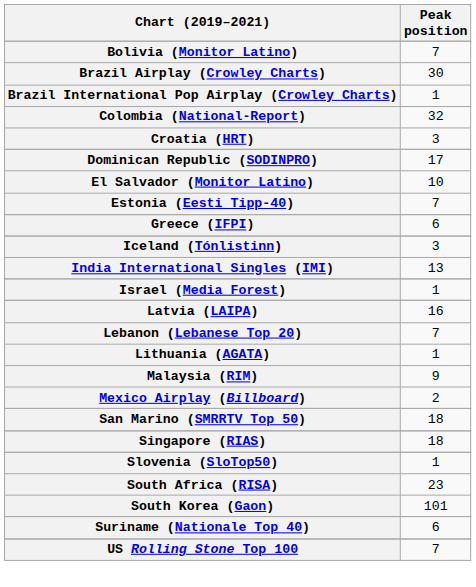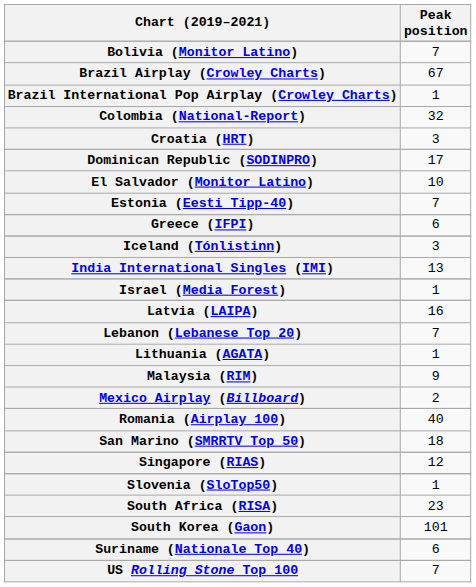 <table class="wikitable sortable plainrowheaders" style="text-align:center">
 <tr>
 <th scope="col">Chart (2019–2021)</th>
 <th scope="col">Peak<br>position</th>
 </tr>
 <tr>
 </tr>
 <tr>
 </tr>
 <tr>
 </tr>
 <tr>
 </tr>
 <tr>
 </tr>
 <tr>
 <th scope="row">Bolivia (<a href='#'>Monitor Latino</a>)</th>
 <td>7</td>
 </tr>
 <tr>
 <th scope="row">Brazil Airplay (<a href='#'>Crowley Charts</a>)</th>
-<td>30</td>
+<td>67</td>
 </tr>
 <tr>
 <th scope="row">Brazil International Pop Airplay (<a href='#'>Crowley Charts</a>)</th>
 <td>1</td>
 </tr>
 <tr>
 </tr>
 <tr>
 </tr>
 <tr>
 </tr>
 <tr>
 </tr>
 <tr>
 </tr>
 <tr>
 <th scope="row">Colombia (<a href='#'>National-Report</a>)</th>
 <td>32</td>
 </tr>
 <tr>
 <th scope="row">Croatia (<a href='#'>HRT</a>)</th>
 <td>3</td>
 </tr>
 <tr>
 </tr>
 <tr>
 </tr>
 <tr>
 </tr>
 <tr>
 <th scope="row">Dominican Republic (<a href='#'>SODINPRO</a>)</th>
 <td>17</td>
 </tr>
 <tr>
 <th scope="row">El Salvador (<a href='#'>Monitor Latino</a>)</th>
 <td>10</td>
 </tr>
 <tr>
 <th scope="row">Estonia (<a href='#'>Eesti Tipp-40</a>)</th>
 <td>7</td>
 </tr>
 <tr>
 </tr>
 <tr>
 </tr>
 <tr>
 </tr>
 <tr>
 <th scope="row">Greece (<a href='#'>IFPI</a>)</th>
 <td>6</td>
 </tr>
 <tr>
 </tr>
 <tr>
 </tr>
 <tr>
 </tr>
 <tr>
 <th scope="row">Iceland (<a href='#'>Tónlistinn</a>)</th>
 <td>3</td>
 </tr>
 <tr>
 <th scope="row"><a href='#'>India International Singles</a> (<a href='#'>IMI</a>)</th>
 <td>13</td>
 </tr>
 <tr>
 </tr>
 <tr>
 <th scope="row">Israel (<a href='#'>Media Forest</a>)</th>
 <td>1</td>
 </tr>
 <tr>
 </tr>
 <tr>
 <th scope="row">Latvia (<a href='#'>LAIPA</a>)</th>
 <td>16</td>
 </tr>
 <tr>
 <th scope="row">Lebanon (<a href='#'>Lebanese Top 20</a>)</th>
 <td>7</td>
 </tr>
 <tr>
 <th scope="row">Lithuania (<a href='#'>AGATA</a>)</th>
 <td>1</td>
 </tr>
 <tr>
 <th scope="row">Malaysia (<a href='#'>RIM</a>)</th>
 <td>9</td>
 </tr>
 <tr>
 <th scope="row"><a href='#'>Mexico Airplay</a> (<em><a href='#'>Billboard</a></em>)</th>
 <td>2</td>
 </tr>
 <tr>
 </tr>
 <tr>
 </tr>
 <tr>
 </tr>
 <tr>
 </tr>
 <tr>
 </tr>
 <tr>
 </tr>
 <tr>
 </tr>
 <tr>
+<th scope="row">Romania (<a href='#'>Airplay 100</a>)</th>
+<td>40</td>
+</tr>
+<tr>
 <th scope="row">San Marino (<a href='#'>SMRRTV Top 50</a>)</th>
 <td>18</td>
 </tr>
 <tr>
 </tr>
 <tr>
 <th scope="row">Singapore (<a href='#'>RIAS</a>)</th>
-<td>18</td>
+<td>12</td>
 </tr>
 <tr>
 </tr>
 <tr>
 </tr>
 <tr>
 <th scope="row">Slovenia (<a href='#'>SloTop50</a>)</th>
 <td>1</td>
 </tr>
 <tr>
 <th scope="row">South Africa (<a href='#'>RISA</a>)</th>
 <td>23</td>
 </tr>
 <tr>
 <th scope="row">South Korea (<a href='#'>Gaon</a>)</th>
 <td>101</td>
 </tr>
 <tr>
 </tr>
 <tr>
 <th scope="row">Suriname (<a href='#'>Nationale Top 40</a>)</th>
 <td>6</td>
 </tr>
 <tr>
 </tr>
 <tr>
 </tr>
 <tr>
 </tr>
 <tr>
 </tr>
 <tr>
 </tr>
 <tr>
 </tr>
 <tr>
 </tr>
 <tr>
 </tr>
 <tr>
 <th scope="row">US <a href='#'><em>Rolling Stone</em> Top 100</a></th>
 <td>7</td>
 </tr>
 </table>
